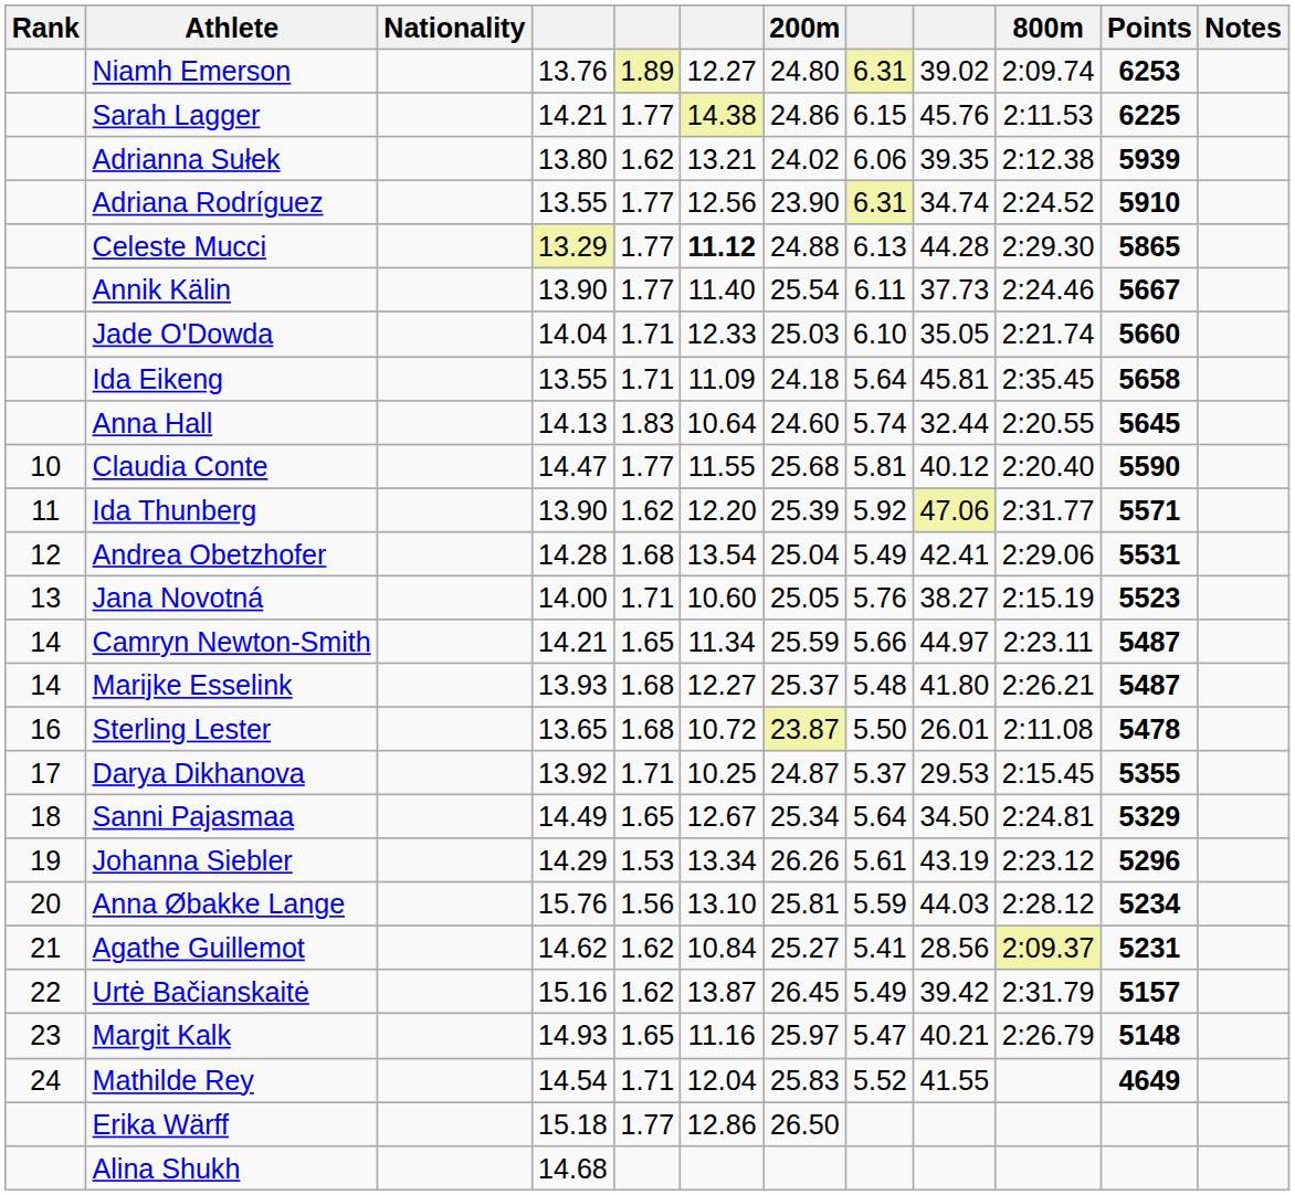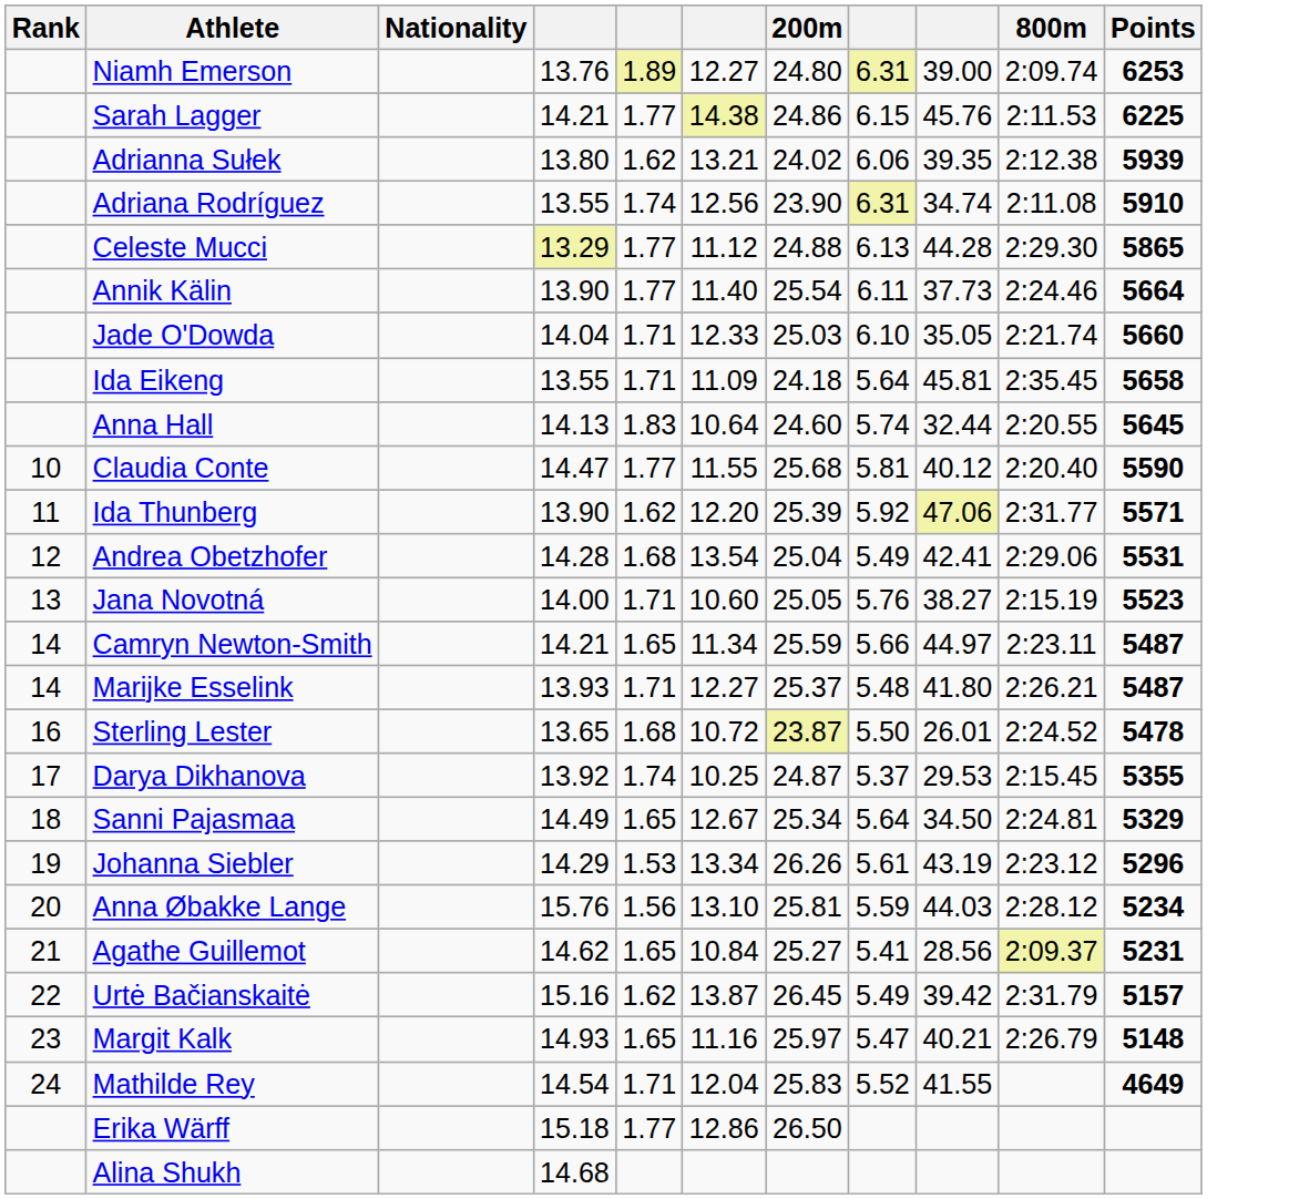 <table class="wikitable sortable" style=" text-align:center; font-size:95%;">
 <tr>
 <th>Rank</th>
 <th>Athlete</th>
 <th>Nationality</th>
 <th></th>
 <th></th>
 <th></th>
 <th>200m</th>
 <th></th>
 <th></th>
 <th>800m</th>
 <th>Points</th>
-<th>Notes</th>
 </tr>
 <tr>
 <td></td>
 <td align="left"><a href='#'>Niamh Emerson</a></td>
 <td align=left></td>
 <td>13.76</td>
 <td bgcolor=#F2F5A9>1.89</td>
 <td>12.27</td>
 <td>24.80</td>
 <td bgcolor=#F2F5A9>6.31</td>
-<td>39.02</td>
+<td>39.00</td>
 <td>2:09.74</td>
 <td><strong>6253</strong></td>
-<td></td>
 </tr>
 <tr>
 <td></td>
 <td align="left"><a href='#'>Sarah Lagger</a></td>
 <td align="left"></td>
 <td>14.21</td>
 <td>1.77</td>
 <td bgcolor="#F2F5A9">14.38</td>
 <td>24.86</td>
 <td>6.15</td>
 <td>45.76</td>
 <td>2:11.53</td>
 <td><strong>6225</strong></td>
-<td></td>
 </tr>
 <tr>
 <td></td>
 <td align="left"><a href='#'>Adrianna Sułek</a></td>
 <td align="left"></td>
 <td>13.80</td>
 <td>1.62</td>
 <td>13.21</td>
 <td>24.02</td>
 <td>6.06</td>
 <td>39.35</td>
 <td>2:12.38</td>
 <td><strong>5939</strong></td>
-<td></td>
 </tr>
 <tr>
 <td></td>
 <td align="left"><a href='#'>Adriana Rodríguez</a></td>
 <td align="left"></td>
 <td>13.55</td>
-<td>1.77</td>
+<td>1.74</td>
 <td>12.56</td>
 <td>23.90</td>
 <td bgcolor="#F2F5A9">6.31</td>
 <td>34.74</td>
-<td>2:24.52</td>
+<td>2:11.08</td>
 <td><strong>5910</strong></td>
-<td></td>
 </tr>
 <tr>
 <td></td>
 <td align="left"><a href='#'>Celeste Mucci</a></td>
 <td align="left"></td>
 <td bgcolor="#F2F5A9">13.29</td>
 <td>1.77</td>
-<td><strong>11.12</strong></td>
+<td>11.12</td>
 <td>24.88</td>
 <td>6.13</td>
 <td>44.28</td>
 <td>2:29.30</td>
 <td><strong>5865</strong></td>
-<td></td>
 </tr>
 <tr>
 <td></td>
 <td align="left"><a href='#'>Annik Kälin</a></td>
 <td align="left"></td>
 <td>13.90</td>
 <td>1.77</td>
 <td>11.40</td>
 <td>25.54</td>
 <td>6.11</td>
 <td>37.73</td>
 <td>2:24.46</td>
-<td><strong>5667</strong></td>
-<td></td>
+<td><strong>5664</strong></td>
 </tr>
 <tr>
 <td></td>
 <td align="left"><a href='#'>Jade O'Dowda</a></td>
 <td align="left"></td>
 <td>14.04</td>
 <td>1.71</td>
 <td>12.33</td>
 <td>25.03</td>
 <td>6.10</td>
 <td>35.05</td>
 <td>2:21.74</td>
 <td><strong>5660</strong></td>
-<td></td>
 </tr>
 <tr>
 <td></td>
 <td align="left"><a href='#'>Ida Eikeng</a></td>
 <td align="left"></td>
 <td>13.55</td>
 <td>1.71</td>
 <td>11.09</td>
 <td>24.18</td>
 <td>5.64</td>
 <td>45.81</td>
 <td>2:35.45</td>
 <td><strong>5658</strong></td>
-<td></td>
 </tr>
 <tr>
 <td></td>
 <td align="left"><a href='#'>Anna Hall</a></td>
 <td align="left"></td>
 <td>14.13</td>
 <td>1.83</td>
 <td>10.64</td>
 <td>24.60</td>
 <td>5.74</td>
 <td>32.44</td>
 <td>2:20.55</td>
 <td><strong>5645</strong></td>
-<td></td>
 </tr>
 <tr>
 <td>10</td>
 <td align="left"><a href='#'>Claudia Conte</a></td>
 <td align="left"></td>
 <td>14.47</td>
 <td>1.77</td>
 <td>11.55</td>
 <td>25.68</td>
 <td>5.81</td>
 <td>40.12</td>
 <td>2:20.40</td>
 <td><strong>5590</strong></td>
-<td></td>
 </tr>
 <tr>
 <td>11</td>
 <td align="left"><a href='#'>Ida Thunberg</a></td>
 <td align="left"></td>
 <td>13.90</td>
 <td>1.62</td>
 <td>12.20</td>
 <td>25.39</td>
 <td>5.92</td>
 <td bgcolor="#F2F5A9">47.06</td>
 <td>2:31.77</td>
 <td><strong>5571</strong></td>
-<td></td>
 </tr>
 <tr>
 <td>12</td>
 <td align="left"><a href='#'>Andrea Obetzhofer</a></td>
 <td align="left"></td>
 <td>14.28</td>
 <td>1.68</td>
 <td>13.54</td>
 <td>25.04</td>
 <td>5.49</td>
 <td>42.41</td>
 <td>2:29.06</td>
 <td><strong>5531</strong></td>
-<td></td>
 </tr>
 <tr>
 <td>13</td>
 <td align="left"><a href='#'>Jana Novotná</a></td>
 <td align="left"></td>
 <td>14.00</td>
 <td>1.71</td>
 <td>10.60</td>
 <td>25.05</td>
 <td>5.76</td>
 <td>38.27</td>
 <td>2:15.19</td>
 <td><strong>5523</strong></td>
-<td></td>
 </tr>
 <tr>
 <td>14</td>
 <td align="left"><a href='#'>Camryn Newton-Smith</a></td>
 <td align="left"></td>
 <td>14.21</td>
 <td>1.65</td>
 <td>11.34</td>
 <td>25.59</td>
 <td>5.66</td>
 <td>44.97</td>
 <td>2:23.11</td>
 <td><strong>5487</strong></td>
-<td></td>
 </tr>
 <tr>
 <td>14</td>
 <td align="left"><a href='#'>Marijke Esselink</a></td>
 <td align="left"></td>
 <td>13.93</td>
-<td>1.68</td>
+<td>1.71</td>
 <td>12.27</td>
 <td>25.37</td>
 <td>5.48</td>
 <td>41.80</td>
 <td>2:26.21</td>
 <td><strong>5487</strong></td>
-<td></td>
 </tr>
 <tr>
 <td>16</td>
 <td align="left"><a href='#'>Sterling Lester</a></td>
 <td align="left"></td>
 <td>13.65</td>
 <td>1.68</td>
 <td>10.72</td>
 <td bgcolor="#F2F5A9">23.87</td>
 <td>5.50</td>
 <td>26.01</td>
-<td>2:11.08</td>
+<td>2:24.52</td>
 <td><strong>5478</strong></td>
-<td></td>
 </tr>
 <tr>
 <td>17</td>
 <td align="left"><a href='#'>Darya Dikhanova</a></td>
 <td align="left"></td>
 <td>13.92</td>
-<td>1.71</td>
+<td>1.74</td>
 <td>10.25</td>
 <td>24.87</td>
 <td>5.37</td>
 <td>29.53</td>
 <td>2:15.45</td>
 <td><strong>5355</strong></td>
-<td></td>
 </tr>
 <tr>
 <td>18</td>
 <td align="left"><a href='#'>Sanni Pajasmaa</a></td>
 <td align="left"></td>
 <td>14.49</td>
 <td>1.65</td>
 <td>12.67</td>
 <td>25.34</td>
 <td>5.64</td>
 <td>34.50</td>
 <td>2:24.81</td>
 <td><strong>5329</strong></td>
-<td></td>
 </tr>
 <tr>
 <td>19</td>
 <td align="left"><a href='#'>Johanna Siebler</a></td>
 <td align="left"></td>
 <td>14.29</td>
 <td>1.53</td>
 <td>13.34</td>
 <td>26.26</td>
 <td>5.61</td>
 <td>43.19</td>
 <td>2:23.12</td>
 <td><strong>5296</strong></td>
-<td></td>
 </tr>
 <tr>
 <td>20</td>
 <td align="left"><a href='#'>Anna Øbakke Lange</a></td>
 <td align="left"></td>
 <td>15.76</td>
 <td>1.56</td>
 <td>13.10</td>
 <td>25.81</td>
 <td>5.59</td>
 <td>44.03</td>
 <td>2:28.12</td>
 <td><strong>5234</strong></td>
-<td></td>
 </tr>
 <tr>
 <td>21</td>
 <td align="left"><a href='#'>Agathe Guillemot</a></td>
 <td align="left"></td>
 <td>14.62</td>
-<td>1.62</td>
+<td>1.65</td>
 <td>10.84</td>
 <td>25.27</td>
 <td>5.41</td>
 <td>28.56</td>
 <td bgcolor=#F2F5A9>2:09.37</td>
 <td><strong>5231</strong></td>
-<td></td>
 </tr>
 <tr>
 <td>22</td>
 <td align="left"><a href='#'>Urtė Bačianskaitė</a></td>
 <td align="left"></td>
 <td>15.16</td>
 <td>1.62</td>
 <td>13.87</td>
 <td>26.45</td>
 <td>5.49</td>
 <td>39.42</td>
 <td>2:31.79</td>
 <td><strong>5157</strong></td>
-<td></td>
 </tr>
 <tr>
 <td>23</td>
 <td align="left"><a href='#'>Margit Kalk</a></td>
 <td align="left"></td>
 <td>14.93</td>
 <td>1.65</td>
 <td>11.16</td>
 <td>25.97</td>
 <td>5.47</td>
 <td>40.21</td>
 <td>2:26.79</td>
 <td><strong>5148</strong></td>
-<td></td>
 </tr>
 <tr>
 <td>24</td>
 <td align="left"><a href='#'>Mathilde Rey</a></td>
 <td align="left"></td>
 <td>14.54</td>
 <td>1.71</td>
 <td>12.04</td>
 <td>25.83</td>
 <td>5.52</td>
 <td>41.55</td>
 <td></td>
 <td><strong>4649</strong></td>
-<td></td>
 </tr>
 <tr>
 <td></td>
 <td align="left"><a href='#'>Erika Wärff</a></td>
 <td align="left"></td>
 <td>15.18</td>
 <td>1.77</td>
 <td>12.86</td>
 <td>26.50</td>
-<td></td>
 <td></td>
 <td></td>
 <td></td>
 <td></td>
 </tr>
 <tr>
 <td></td>
 <td align="left"><a href='#'>Alina Shukh</a></td>
 <td align=left></td>
 <td>14.68</td>
 <td></td>
 <td></td>
 <td></td>
 <td></td>
 <td></td>
 <td></td>
 <td></td>
-<td></td>
 </tr>
 </table>
